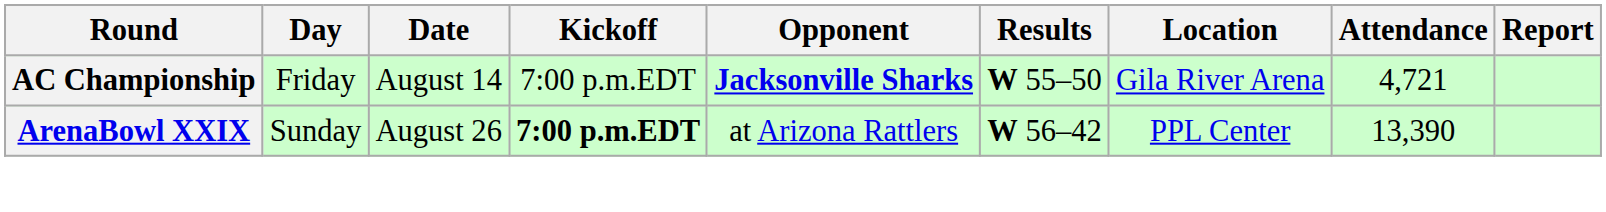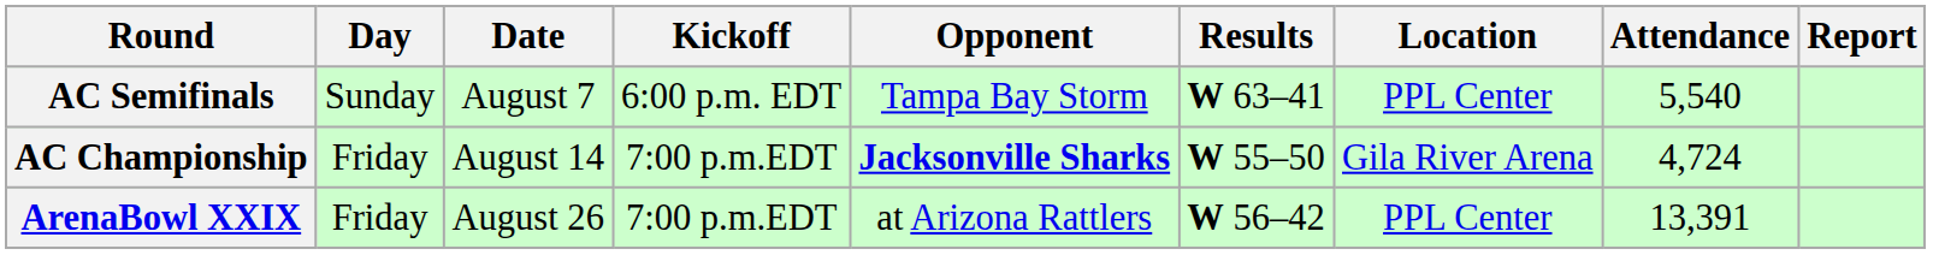 <table class="wikitable" style="font-size: 95%;">
 <tr>
 <th>Round</th>
 <th>Day</th>
 <th>Date</th>
 <th>Kickoff</th>
 <th>Opponent</th>
 <th>Results</th>
 <th>Location</th>
 <th>Attendance</th>
 <th>Report</th>
 </tr>
 <tr style=background:#ccffcc>
+<th align="center">AC Semifinals</th>
+<td align="center">Sunday</td>
+<td align="center">August 7</td>
+<td align="center">6:00 p.m. EDT</td>
+<td align="center"><a href='#'>Tampa Bay Storm</a></td>
+<td align="center"><strong>W</strong> 63–41</td>
+<td align="center"><a href='#'>PPL Center</a></td>
+<td align="center">5,540</td>
+<td align="center"></td>
+</tr>
+<tr style=background:#ccffcc>
 <th align="center">AC Championship</th>
 <td align="center">Friday</td>
 <td align="center">August 14</td>
 <td align="center">7:00 p.m.EDT</td>
 <td align="center"><strong><a href='#'>Jacksonville Sharks</a></strong></td>
 <td align="center"><strong>W</strong> 55–50</td>
 <td align="center"><a href='#'>Gila River Arena</a></td>
-<td align="center">4,721</td>
+<td align="center">4,724</td>
 <td align="center"></td>
 </tr>
 <tr style= background:#ccffcc>
 <th align="center"><a href='#'>ArenaBowl XXIX</a></th>
-<td align="center">Sunday</td>
+<td align="center">Friday</td>
 <td align="center">August 26</td>
-<td align="center"><strong>7:00 p.m.EDT</strong></td>
+<td align="center">7:00 p.m.EDT</td>
 <td align="center">at <a href='#'>Arizona Rattlers</a></td>
 <td align="center"><strong>W</strong> 56–42</td>
 <td align="center"><a href='#'>PPL Center</a></td>
-<td align="center">13,390</td>
+<td align="center">13,391</td>
 <td align="center"></td>
 </tr>
 </table>
